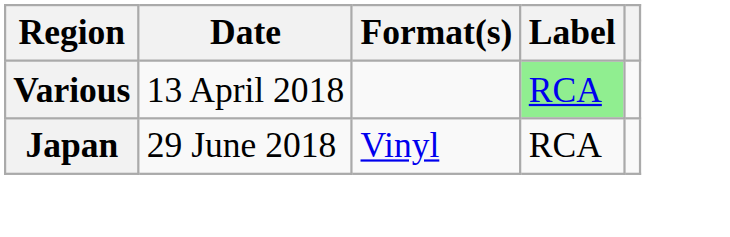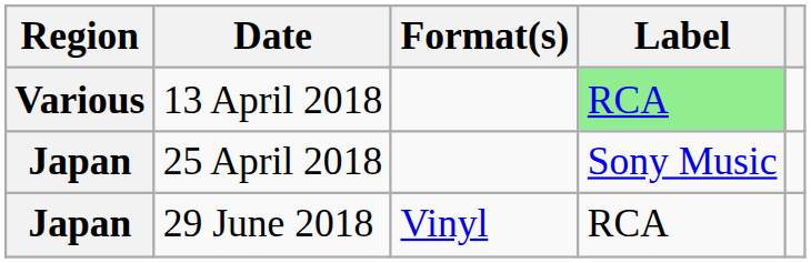 <table class="wikitable plainrowheaders">
 <tr>
 <th scope="col">Region</th>
 <th scope="col">Date</th>
 <th scope="col">Format(s)</th>
 <th scope="col">Label</th>
 <th scope="col"></th>
 </tr>
 <tr>
 <th scope="row">Various</th>
 <td>13 April 2018</td>
 <td></td>
 <td style="background: lightgreen;"><a href='#'>RCA</a></td>
 <td style="text-align:center;"></td>
 </tr>
 <tr>
 <th scope="row">Japan</th>
+<td>25 April 2018</td>
+<td></td>
+<td><a href='#'>Sony Music</a></td>
+<td style="text-align:center;"></td>
+</tr>
+<tr>
+<th scope="row">Japan</th>
 <td>29 June 2018</td>
 <td><a href='#'>Vinyl</a></td>
 <td>RCA</td>
 <td style="text-align:center;"></td>
 </tr>
 </table>
